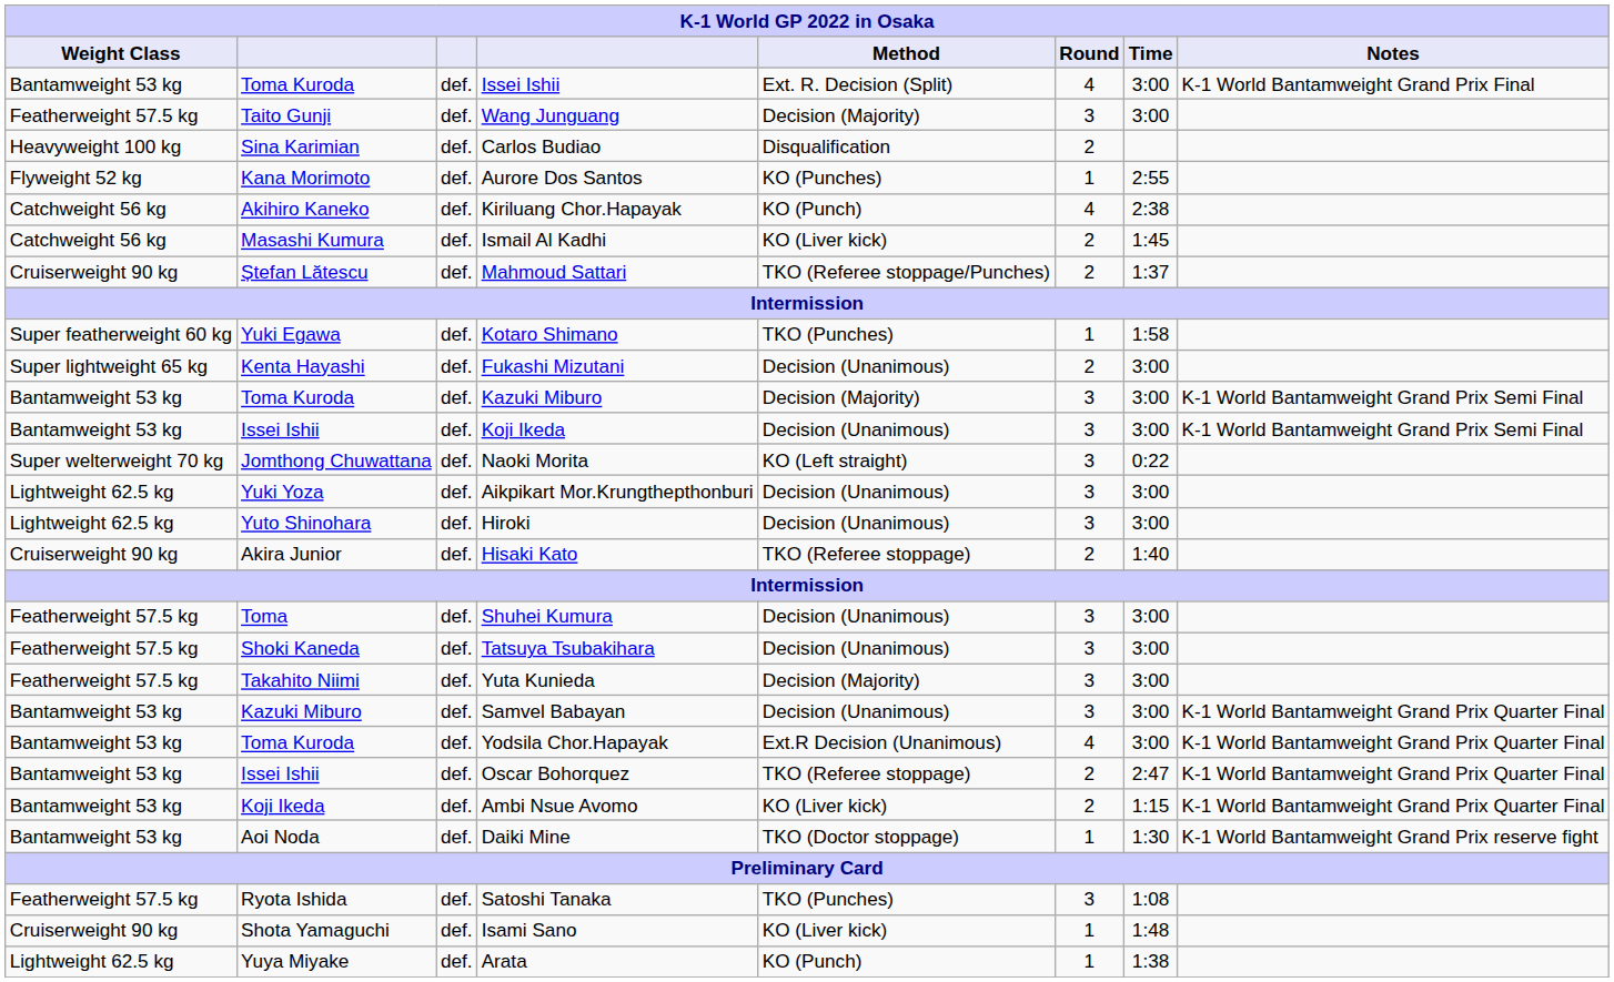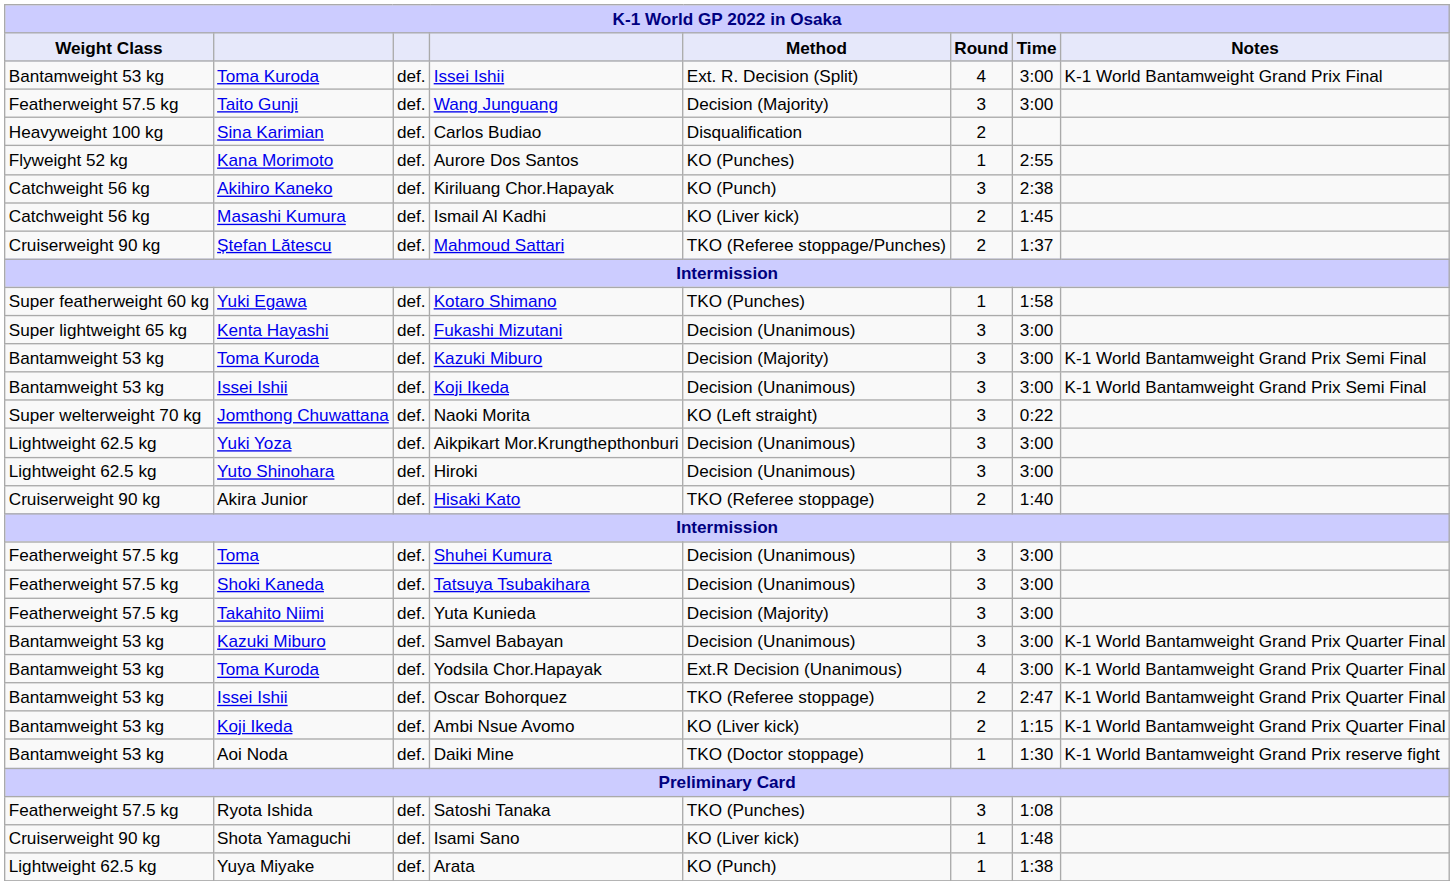 <table class="wikitable" style="font-size: 80%;">
 <tr>
 <th colspan="8" style="background-color: #ccf; color: #000080; text-align: center;"><strong>K-1 World GP 2022 in Osaka</strong></th>
 </tr>
 <tr>
 <th colspan="1" style="background-color: #E6E8FA; color: #000000; text-align: center;">Weight Class</th>
 <th colspan="1" style="background-color: #E6E8FA; color: #000000; text-align: center;"></th>
 <th colspan="1" style="background-color: #E6E8FA; color: #000000; text-align: center;"></th>
 <th colspan="1" style="background-color: #E6E8FA; color: #000000; text-align: center;"></th>
 <th colspan="1" style="background-color: #E6E8FA; color: #000000; text-align: center;">Method</th>
 <th colspan="1" style="background-color: #E6E8FA; color: #000000; text-align: center;">Round</th>
 <th colspan="1" style="background-color: #E6E8FA; color: #000000; text-align: center;">Time</th>
 <th colspan="1" style="background-color: #E6E8FA; color: #000000; text-align: center;">Notes</th>
 </tr>
 <tr>
 <td>Bantamweight 53 kg</td>
 <td> <a href='#'>Toma Kuroda</a></td>
 <td align=center>def.</td>
 <td> <a href='#'>Issei Ishii</a></td>
 <td>Ext. R. Decision (Split)</td>
 <td align=center>4</td>
 <td align=center>3:00</td>
 <td>K-1 World Bantamweight Grand Prix Final</td>
 </tr>
 <tr>
 <td>Featherweight 57.5 kg</td>
 <td> <a href='#'>Taito Gunji</a></td>
 <td align=center>def.</td>
 <td> <a href='#'>Wang Junguang</a></td>
 <td>Decision (Majority)</td>
 <td align=center>3</td>
 <td align=center>3:00</td>
 <td></td>
 </tr>
 <tr>
 <td>Heavyweight 100 kg</td>
 <td> <a href='#'>Sina Karimian</a></td>
 <td align=center>def.</td>
 <td> Carlos Budiao</td>
 <td>Disqualification</td>
 <td align=center>2</td>
 <td align=center></td>
 <td></td>
 </tr>
 <tr>
 <td>Flyweight 52 kg</td>
 <td> <a href='#'>Kana Morimoto</a></td>
 <td align=center>def.</td>
 <td> Aurore Dos Santos</td>
 <td>KO (Punches)</td>
 <td align=center>1</td>
 <td align=center>2:55</td>
 <td></td>
 </tr>
 <tr>
 <td>Catchweight 56 kg</td>
 <td> <a href='#'>Akihiro Kaneko</a></td>
 <td align=center>def.</td>
 <td> Kiriluang Chor.Hapayak</td>
 <td>KO (Punch)</td>
-<td align=center>4</td>
+<td align=center>3</td>
 <td align=center>2:38</td>
 <td></td>
 </tr>
 <tr>
 <td>Catchweight 56 kg</td>
 <td> <a href='#'>Masashi Kumura</a></td>
 <td align=center>def.</td>
 <td> Ismail Al Kadhi</td>
 <td>KO (Liver kick)</td>
 <td align=center>2</td>
 <td align=center>1:45</td>
 <td></td>
 </tr>
 <tr>
 <td>Cruiserweight 90 kg</td>
 <td> <a href='#'>Ștefan Lătescu</a></td>
 <td align=center>def.</td>
 <td> <a href='#'>Mahmoud Sattari</a></td>
 <td>TKO (Referee stoppage/Punches)</td>
 <td align=center>2</td>
 <td align=center>1:37</td>
 <td></td>
 </tr>
 <tr>
 <th colspan="8" style="background-color: #ccf; color: #000080; text-align: center;"><strong>Intermission</strong></th>
 </tr>
 <tr>
 <td>Super featherweight 60 kg</td>
 <td> <a href='#'>Yuki Egawa</a></td>
 <td align=center>def.</td>
 <td> <a href='#'>Kotaro Shimano</a></td>
 <td>TKO (Punches)</td>
 <td align=center>1</td>
 <td align=center>1:58</td>
 <td></td>
 </tr>
 <tr>
 <td>Super lightweight 65 kg</td>
 <td> <a href='#'>Kenta Hayashi</a></td>
 <td align=center>def.</td>
 <td> <a href='#'>Fukashi Mizutani</a></td>
 <td>Decision (Unanimous)</td>
-<td align=center>2</td>
+<td align=center>3</td>
 <td align=center>3:00</td>
 <td></td>
 </tr>
 <tr>
 <td>Bantamweight 53 kg</td>
 <td> <a href='#'>Toma Kuroda</a></td>
 <td align=center>def.</td>
 <td> <a href='#'>Kazuki Miburo</a></td>
 <td>Decision (Majority)</td>
 <td align=center>3</td>
 <td align=center>3:00</td>
 <td>K-1 World Bantamweight Grand Prix Semi Final</td>
 </tr>
 <tr>
 <td>Bantamweight 53 kg</td>
 <td> <a href='#'>Issei Ishii</a></td>
 <td align=center>def.</td>
 <td> <a href='#'>Koji Ikeda</a></td>
 <td>Decision (Unanimous)</td>
 <td align=center>3</td>
 <td align=center>3:00</td>
 <td>K-1 World Bantamweight Grand Prix Semi Final</td>
 </tr>
 <tr>
 <td>Super welterweight 70 kg</td>
 <td> <a href='#'>Jomthong Chuwattana</a></td>
 <td align=center>def.</td>
 <td> Naoki Morita</td>
 <td>KO (Left straight)</td>
 <td align=center>3</td>
 <td align=center>0:22</td>
 <td></td>
 </tr>
 <tr>
 <td>Lightweight 62.5 kg</td>
 <td> <a href='#'>Yuki Yoza</a></td>
 <td align=center>def.</td>
 <td> Aikpikart Mor.Krungthepthonburi</td>
 <td>Decision (Unanimous)</td>
 <td align=center>3</td>
 <td align=center>3:00</td>
 <td></td>
 </tr>
 <tr>
 <td>Lightweight 62.5 kg</td>
 <td> <a href='#'>Yuto Shinohara</a></td>
 <td align=center>def.</td>
 <td> Hiroki</td>
 <td>Decision (Unanimous)</td>
 <td align=center>3</td>
 <td align=center>3:00</td>
 <td></td>
 </tr>
 <tr>
 <td>Cruiserweight 90 kg</td>
 <td> Akira Junior</td>
 <td align=center>def.</td>
 <td> <a href='#'>Hisaki Kato</a></td>
 <td>TKO (Referee stoppage)</td>
 <td align=center>2</td>
 <td align=center>1:40</td>
 <td></td>
 </tr>
 <tr>
 <th colspan="8" style="background-color: #ccf; color: #000080; text-align: center;"><strong>Intermission</strong></th>
 </tr>
 <tr>
 <td>Featherweight 57.5 kg</td>
 <td> <a href='#'>Toma</a></td>
 <td align=center>def.</td>
 <td> <a href='#'>Shuhei Kumura</a></td>
 <td>Decision (Unanimous)</td>
 <td align=center>3</td>
 <td align=center>3:00</td>
 <td></td>
 </tr>
 <tr>
 <td>Featherweight 57.5 kg</td>
 <td> <a href='#'>Shoki Kaneda</a></td>
 <td align=center>def.</td>
 <td> <a href='#'>Tatsuya Tsubakihara</a></td>
 <td>Decision (Unanimous)</td>
 <td align=center>3</td>
 <td align=center>3:00</td>
 <td></td>
 </tr>
 <tr>
 <td>Featherweight 57.5 kg</td>
 <td> <a href='#'>Takahito Niimi</a></td>
 <td align=center>def.</td>
 <td> Yuta Kunieda</td>
 <td>Decision (Majority)</td>
 <td align=center>3</td>
 <td align=center>3:00</td>
 <td></td>
 </tr>
 <tr>
 <td>Bantamweight 53 kg</td>
 <td> <a href='#'>Kazuki Miburo</a></td>
 <td align=center>def.</td>
 <td> Samvel Babayan</td>
 <td>Decision (Unanimous)</td>
 <td align=center>3</td>
 <td align=center>3:00</td>
 <td>K-1 World Bantamweight Grand Prix Quarter Final</td>
 </tr>
 <tr>
 <td>Bantamweight 53 kg</td>
 <td> <a href='#'>Toma Kuroda</a></td>
 <td align=center>def.</td>
 <td> Yodsila Chor.Hapayak</td>
 <td>Ext.R Decision (Unanimous)</td>
 <td align=center>4</td>
 <td align=center>3:00</td>
 <td>K-1 World Bantamweight Grand Prix Quarter Final</td>
 </tr>
 <tr>
 <td>Bantamweight 53 kg</td>
 <td> <a href='#'>Issei Ishii</a></td>
 <td align=center>def.</td>
 <td> Oscar Bohorquez</td>
 <td>TKO (Referee stoppage)</td>
 <td align=center>2</td>
 <td align=center>2:47</td>
 <td>K-1 World Bantamweight Grand Prix Quarter Final</td>
 </tr>
 <tr>
 <td>Bantamweight 53 kg</td>
 <td> <a href='#'>Koji Ikeda</a></td>
 <td align=center>def.</td>
 <td> Ambi Nsue Avomo</td>
 <td>KO (Liver kick)</td>
 <td align=center>2</td>
 <td align=center>1:15</td>
 <td>K-1 World Bantamweight Grand Prix Quarter Final</td>
 </tr>
 <tr>
 <td>Bantamweight 53 kg</td>
 <td> Aoi Noda</td>
 <td align=center>def.</td>
 <td> Daiki Mine</td>
 <td>TKO (Doctor stoppage)</td>
 <td align=center>1</td>
 <td align=center>1:30</td>
 <td>K-1 World Bantamweight Grand Prix reserve fight</td>
 </tr>
 <tr>
 <th colspan="8" style="background-color: #ccf; color: #000080; text-align: center;"><strong>Preliminary Card</strong></th>
 </tr>
 <tr>
 <td>Featherweight 57.5 kg</td>
 <td> Ryota Ishida</td>
 <td align=center>def.</td>
 <td> Satoshi Tanaka</td>
 <td>TKO (Punches)</td>
 <td align=center>3</td>
 <td align=center>1:08</td>
 <td></td>
 </tr>
 <tr>
 <td>Cruiserweight 90 kg</td>
 <td> Shota Yamaguchi</td>
 <td align=center>def.</td>
 <td> Isami Sano</td>
 <td>KO (Liver kick)</td>
 <td align=center>1</td>
 <td align=center>1:48</td>
 <td></td>
 </tr>
 <tr>
 <td>Lightweight 62.5 kg</td>
 <td> Yuya Miyake</td>
 <td align=center>def.</td>
 <td> Arata</td>
 <td>KO (Punch)</td>
 <td align=center>1</td>
 <td align=center>1:38</td>
 <td></td>
 </tr>
 <tr>
 </tr>
 </table>
